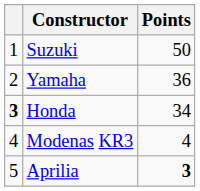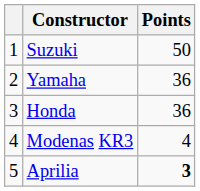 <table class="wikitable" style="font-size: 95%;">
 <tr>
 <th></th>
 <th>Constructor</th>
 <th>Points</th>
 </tr>
 <tr>
 <td align=center>1</td>
 <td> <a href='#'>Suzuki</a></td>
 <td align=right>50</td>
 </tr>
 <tr>
 <td align=center>2</td>
 <td> <a href='#'>Yamaha</a></td>
 <td align=right>36</td>
 </tr>
 <tr>
-<td align=center><strong>3</strong></td>
+<td align=center>3</td>
 <td> <a href='#'>Honda</a></td>
-<td align=right>34</td>
+<td align=right>36</td>
 </tr>
 <tr>
 <td align=center>4</td>
 <td> <a href='#'>Modenas</a> <a href='#'>KR3</a></td>
 <td align=right>4</td>
 </tr>
 <tr>
 <td align=center>5</td>
 <td> <a href='#'>Aprilia</a></td>
 <td align=right><strong>3</strong></td>
 </tr>
 </table>
